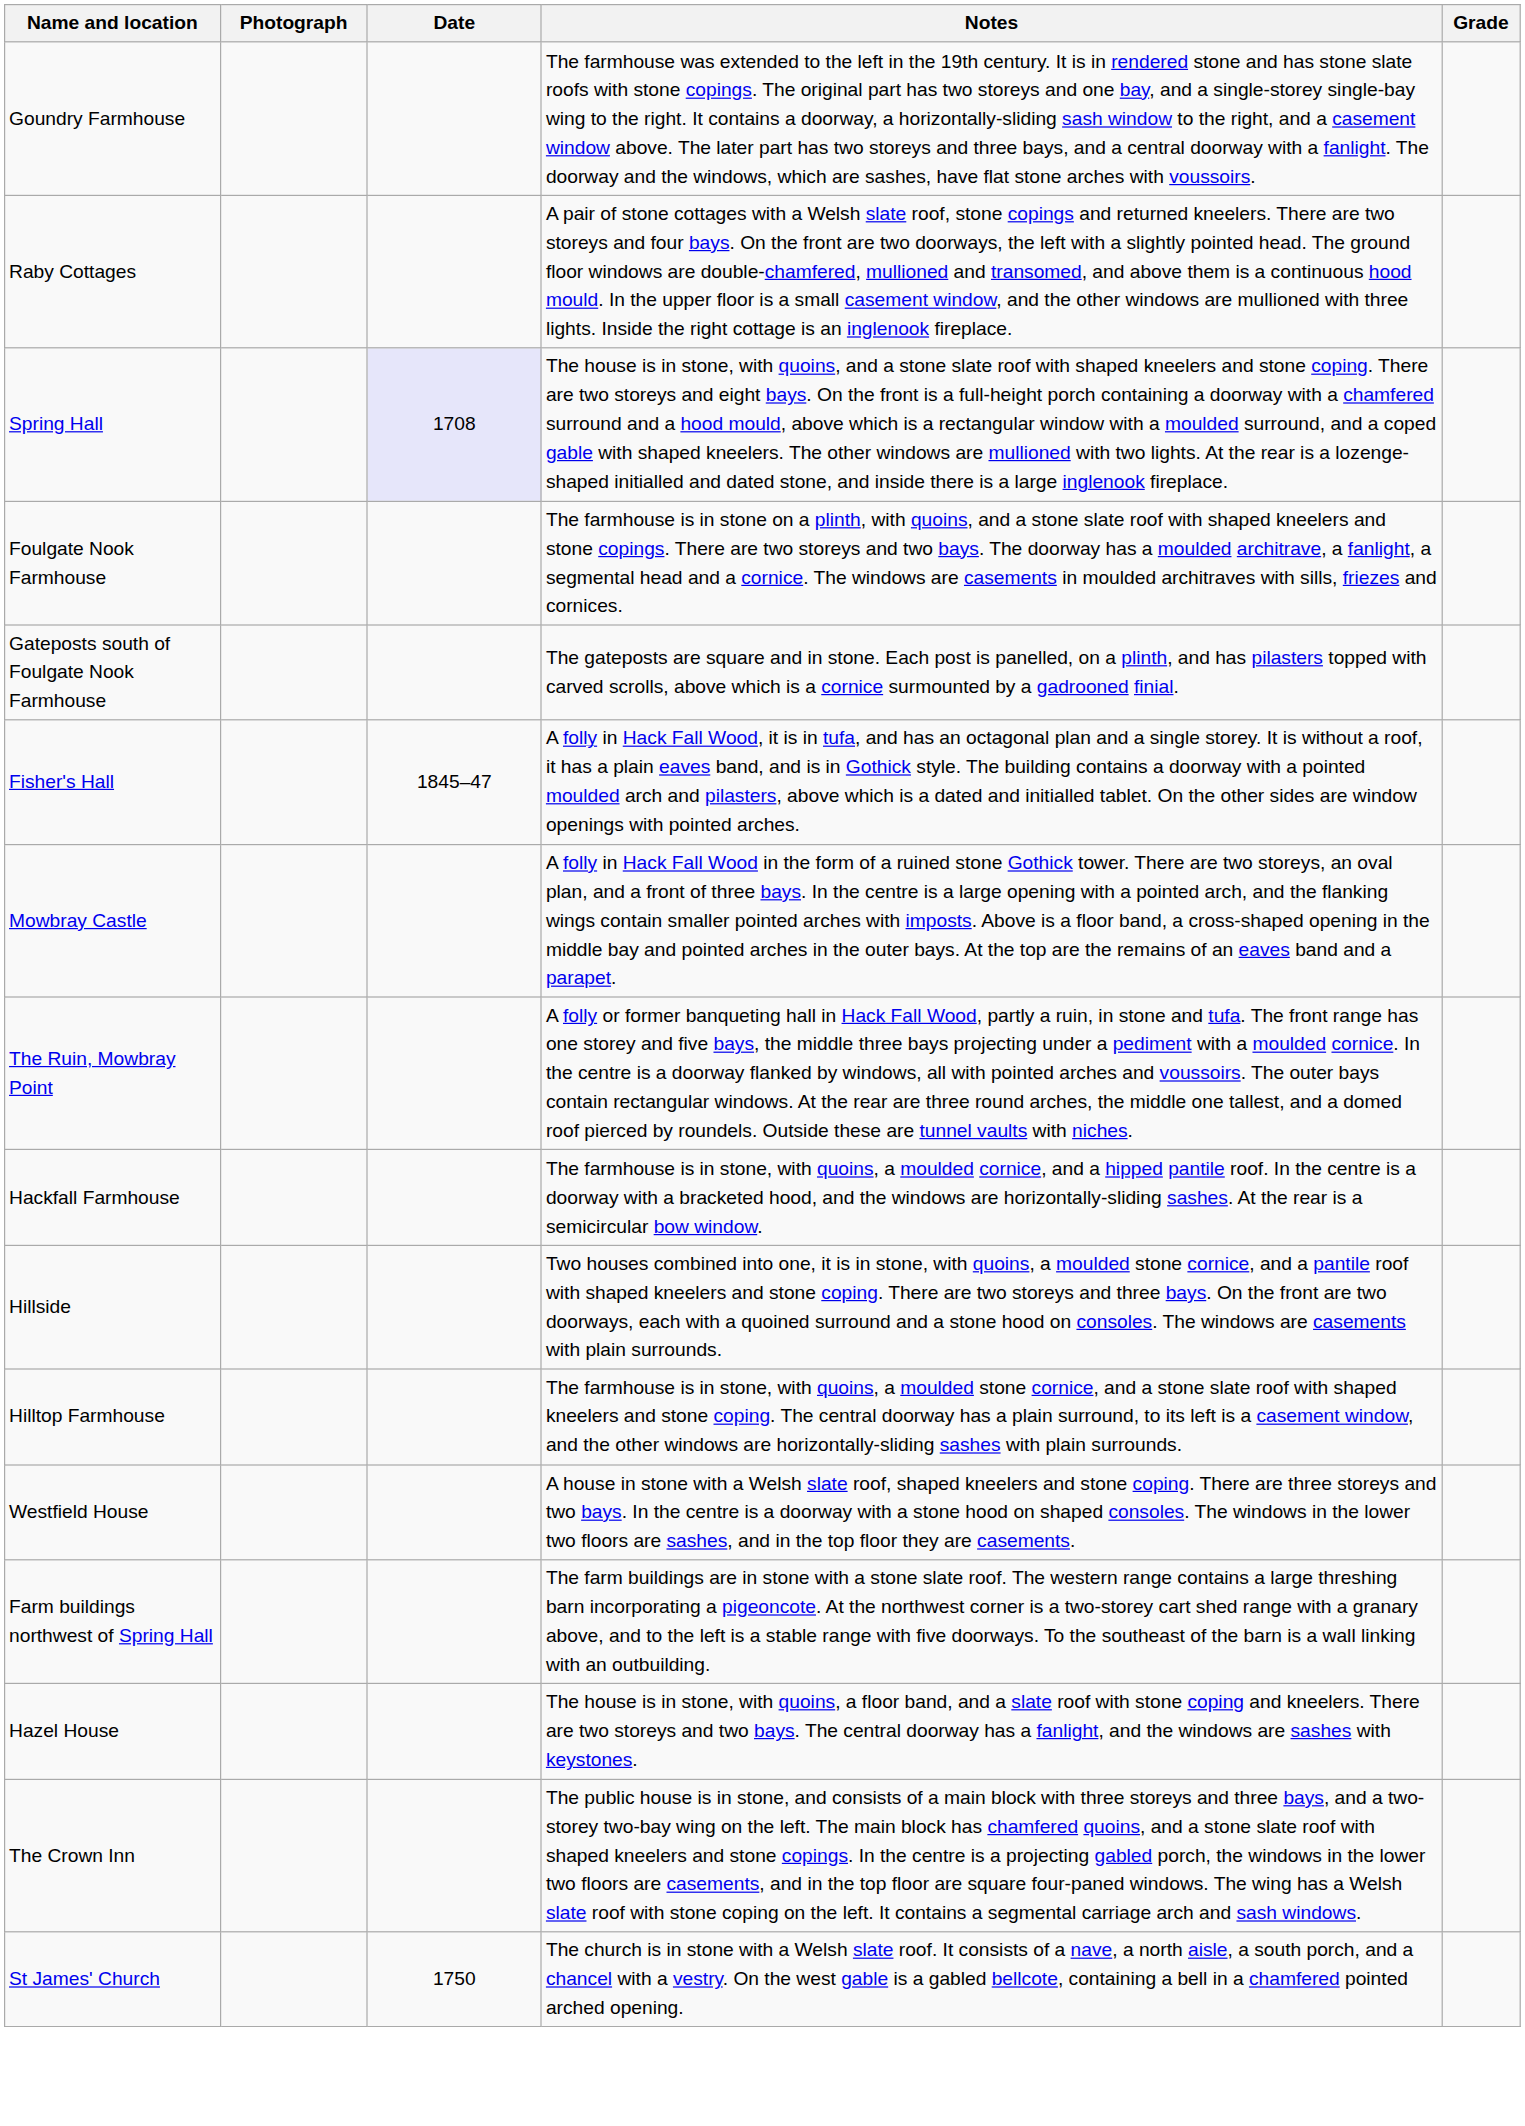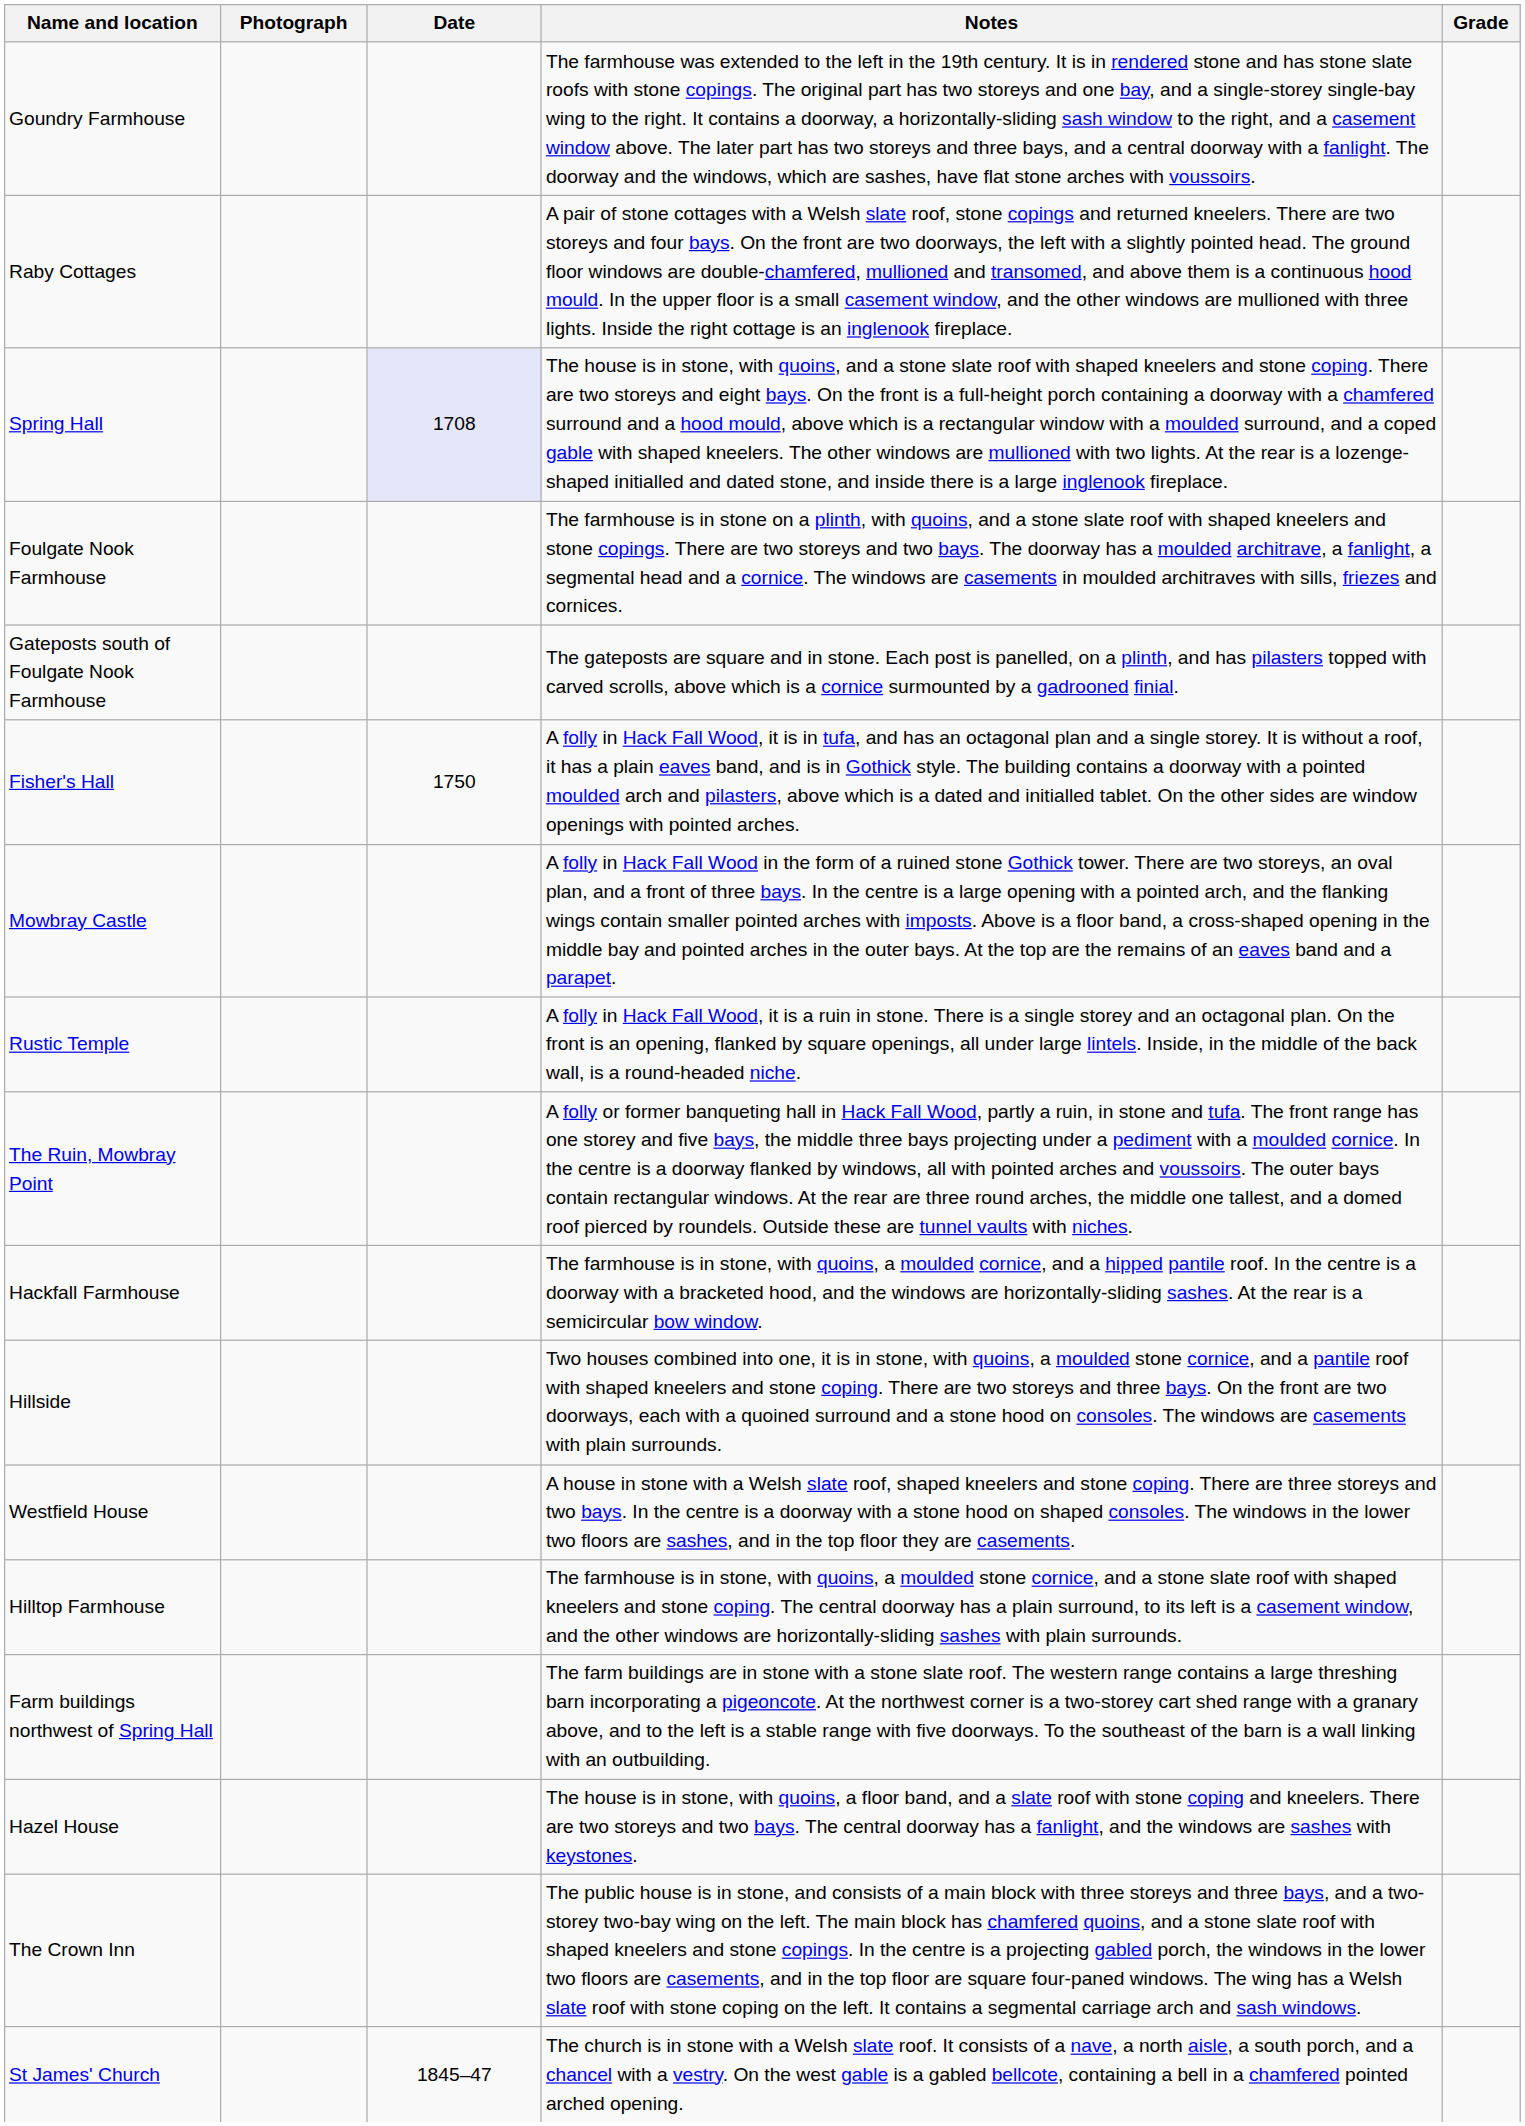 <table class="wikitable sortable plainrowheaders" style="width:100%; border:0px; text-align:left; line-height:150%">
 <tr>
 <th scope="col"  style="width:150px">Name and location</th>
 <th scope="col"  style="width:100px" class="unsortable">Photograph</th>
 <th scope="col"  style="width:120px">Date</th>
 <th scope="col"  style="width:650px" class="unsortable">Notes</th>
 <th scope="col"  style="width:50px">Grade</th>
 </tr>
 <tr>
 <td>Goundry Farmhouse<br><small></small></td>
 <td></td>
 <td align="center"></td>
 <td>The farmhouse was extended to the left in the 19th century.  It is in <a href='#'>rendered</a> stone and has stone slate roofs with stone <a href='#'>copings</a>.  The original part has two storeys and one <a href='#'>bay</a>, and a single-storey single-bay wing to the right.  It contains a doorway, a horizontally-sliding <a href='#'>sash window</a> to the right, and a <a href='#'>casement window</a> above.  The later part has two storeys and three bays, and a central doorway with a <a href='#'>fanlight</a>.  The doorway and the windows, which are sashes, have flat stone arches with <a href='#'>voussoirs</a>.</td>
 <td align="center" ></td>
 </tr>
 <tr>
 <td>Raby Cottages<br><small></small></td>
 <td></td>
 <td align="center"></td>
 <td>A pair of stone cottages with a Welsh <a href='#'>slate</a> roof, stone <a href='#'>copings</a> and returned kneelers.  There are two storeys and four <a href='#'>bays</a>.  On the front are two doorways, the left with a slightly pointed head.  The ground floor windows are double-<a href='#'>chamfered</a>, <a href='#'>mullioned</a> and <a href='#'>transomed</a>, and above them is a continuous <a href='#'>hood mould</a>.  In the upper floor is a small <a href='#'>casement window</a>, and the other windows are mullioned with three lights.  Inside the right cottage is an <a href='#'>inglenook</a> fireplace.</td>
 <td align="center" ></td>
 </tr>
 <tr>
 <td><a href='#'>Spring Hall</a><br><small></small></td>
 <td></td>
 <td align="center" style="background: lavender;">1708</td>
 <td>The house is in stone, with <a href='#'>quoins</a>, and a stone slate roof with shaped kneelers and stone <a href='#'>coping</a>.  There are two storeys and eight <a href='#'>bays</a>.  On the front is a full-height porch containing a doorway with a <a href='#'>chamfered</a> surround and a <a href='#'>hood mould</a>, above which is a rectangular window with a <a href='#'>moulded</a> surround, and a coped <a href='#'>gable</a> with shaped kneelers.  The other windows are <a href='#'>mullioned</a> with two lights.  At the rear is a lozenge-shaped initialled and dated stone, and inside there is a large <a href='#'>inglenook</a> fireplace.</td>
 <td align="center" ></td>
 </tr>
 <tr>
 <td>Foulgate Nook Farmhouse<br><small></small></td>
 <td></td>
 <td align="center"></td>
 <td>The farmhouse is in stone on a <a href='#'>plinth</a>, with <a href='#'>quoins</a>, and a stone slate roof with shaped kneelers and stone <a href='#'>copings</a>.  There are two storeys and two <a href='#'>bays</a>.  The doorway has a <a href='#'>moulded</a> <a href='#'>architrave</a>, a <a href='#'>fanlight</a>, a segmental head and a <a href='#'>cornice</a>.  The windows are <a href='#'>casements</a> in moulded architraves with sills, <a href='#'>friezes</a> and cornices.</td>
 <td align="center" ></td>
 </tr>
 <tr>
 <td>Gateposts south of Foulgate Nook Farmhouse<br><small></small></td>
 <td></td>
 <td align="center"></td>
 <td>The gateposts are square and in stone.  Each post is panelled, on a <a href='#'>plinth</a>, and has <a href='#'>pilasters</a> topped with carved scrolls, above which is a <a href='#'>cornice</a> surmounted by a <a href='#'>gadrooned</a> <a href='#'>finial</a>.</td>
 <td align="center" ></td>
 </tr>
 <tr>
 <td><a href='#'>Fisher's Hall</a><br><small></small></td>
 <td></td>
-<td align="center">1845–47</td>
+<td align="center">1750</td>
 <td>A <a href='#'>folly</a> in <a href='#'>Hack Fall Wood</a>, it is in <a href='#'>tufa</a>, and has an octagonal plan and a single storey.  It is without a roof, it has a plain <a href='#'>eaves</a> band, and is in <a href='#'>Gothick</a> style.  The building contains a doorway with a pointed <a href='#'>moulded</a> arch and <a href='#'>pilasters</a>, above which is a dated and initialled tablet.  On the other sides are window openings with pointed arches.</td>
 <td align="center" ></td>
 </tr>
 <tr>
 <td><a href='#'>Mowbray Castle</a><br><small></small></td>
 <td></td>
 <td align="center"></td>
 <td>A <a href='#'>folly</a> in <a href='#'>Hack Fall Wood</a> in the form of a ruined stone <a href='#'>Gothick</a> tower.  There are two storeys, an oval plan, and a front of three <a href='#'>bays</a>.  In the centre is a large opening with a pointed arch, and the flanking wings contain smaller pointed arches with <a href='#'>imposts</a>.  Above is a floor band, a cross-shaped opening in the middle bay and pointed arches in the outer bays.  At the top are the remains of an <a href='#'>eaves</a> band and a <a href='#'>parapet</a>.</td>
+<td align="center" ></td>
+</tr>
+<tr>
+<td><a href='#'>Rustic Temple</a><br><small></small></td>
+<td></td>
+<td align="center"></td>
+<td>A <a href='#'>folly</a> in <a href='#'>Hack Fall Wood</a>, it is a ruin in stone.  There is a single storey and an octagonal plan.  On the front is an opening, flanked by square openings, all under large <a href='#'>lintels</a>.  Inside, in the middle of the back wall, is a round-headed <a href='#'>niche</a>.</td>
 <td align="center" ></td>
 </tr>
 <tr>
 <td><a href='#'>The Ruin, Mowbray Point</a><br><small></small></td>
 <td></td>
 <td align="center"></td>
 <td>A <a href='#'>folly</a> or former banqueting hall in <a href='#'>Hack Fall Wood</a>, partly a ruin, in stone and <a href='#'>tufa</a>.  The front range has one storey and five <a href='#'>bays</a>, the middle three bays projecting under a <a href='#'>pediment</a> with a <a href='#'>moulded</a> <a href='#'>cornice</a>.  In the centre is a doorway flanked by windows, all with pointed arches and <a href='#'>voussoirs</a>.  The outer bays contain rectangular windows.  At the rear are three round arches, the middle one tallest, and a domed roof pierced by roundels.  Outside these are <a href='#'>tunnel vaults</a> with <a href='#'>niches</a>.</td>
 <td align="center" ></td>
 </tr>
 <tr>
 <td>Hackfall Farmhouse<br><small></small></td>
 <td></td>
 <td align="center"></td>
 <td>The farmhouse is in stone, with <a href='#'>quoins</a>, a <a href='#'>moulded</a> <a href='#'>cornice</a>, and a <a href='#'>hipped</a> <a href='#'>pantile</a> roof.  In the centre is a doorway with a bracketed hood, and the windows are horizontally-sliding <a href='#'>sashes</a>.  At the rear is a semicircular <a href='#'>bow window</a>.</td>
 <td align="center" ></td>
 </tr>
 <tr>
 <td>Hillside<br><small></small></td>
 <td></td>
 <td align="center"></td>
 <td>Two houses combined into one, it is in stone, with <a href='#'>quoins</a>, a <a href='#'>moulded</a> stone <a href='#'>cornice</a>, and a <a href='#'>pantile</a> roof with shaped kneelers and stone <a href='#'>coping</a>.  There are two storeys and three <a href='#'>bays</a>.  On the front are two doorways, each with a quoined surround and a stone hood on <a href='#'>consoles</a>.  The windows are <a href='#'>casements</a> with plain surrounds.</td>
 <td align="center" ></td>
 </tr>
 <tr>
+<td>Westfield House<br><small></small></td>
+<td></td>
+<td align="center"></td>
+<td>A house in stone with a Welsh <a href='#'>slate</a> roof, shaped kneelers and stone <a href='#'>coping</a>.  There are three storeys and two <a href='#'>bays</a>.  In the centre is a doorway with a stone hood on shaped <a href='#'>consoles</a>.  The windows in the lower two floors are <a href='#'>sashes</a>, and in the top floor they are <a href='#'>casements</a>.</td>
+<td align="center" ></td>
+</tr>
+<tr>
 <td>Hilltop Farmhouse<br><small></small></td>
 <td></td>
 <td align="center"></td>
 <td>The farmhouse is in stone, with <a href='#'>quoins</a>, a <a href='#'>moulded</a> stone <a href='#'>cornice</a>, and a stone slate roof with shaped kneelers and stone <a href='#'>coping</a>.  The central doorway has a plain surround, to its left is a <a href='#'>casement window</a>, and the other windows are horizontally-sliding <a href='#'>sashes</a> with plain surrounds.</td>
-<td align="center" ></td>
-</tr>
-<tr>
-<td>Westfield House<br><small></small></td>
-<td></td>
-<td align="center"></td>
-<td>A house in stone with a Welsh <a href='#'>slate</a> roof, shaped kneelers and stone <a href='#'>coping</a>.  There are three storeys and two <a href='#'>bays</a>.  In the centre is a doorway with a stone hood on shaped <a href='#'>consoles</a>.  The windows in the lower two floors are <a href='#'>sashes</a>, and in the top floor they are <a href='#'>casements</a>.</td>
 <td align="center" ></td>
 </tr>
 <tr>
 <td>Farm buildings northwest of <a href='#'>Spring Hall</a><br><small></small></td>
 <td></td>
 <td align="center"></td>
 <td>The farm buildings are in stone with a stone slate roof.  The western range contains a large threshing barn incorporating a <a href='#'>pigeoncote</a>.  At the northwest corner is a two-storey cart shed range with a granary above, and to the left is a stable range with five doorways.  To the southeast of the barn is a wall linking with an outbuilding.</td>
 <td align="center" ></td>
 </tr>
 <tr>
 <td>Hazel House<br><small></small></td>
 <td></td>
 <td align="center"></td>
 <td>The house is in stone, with <a href='#'>quoins</a>, a floor band, and a <a href='#'>slate</a> roof with stone <a href='#'>coping</a> and kneelers.  There are two storeys and two <a href='#'>bays</a>.  The central doorway has a <a href='#'>fanlight</a>, and the windows are <a href='#'>sashes</a> with <a href='#'>keystones</a>.</td>
 <td align="center" ></td>
 </tr>
 <tr>
 <td>The Crown Inn<br><small></small></td>
 <td></td>
 <td align="center"></td>
 <td>The public house is in stone, and consists of a main block with three storeys and three <a href='#'>bays</a>, and a two-storey two-bay wing on the left.  The main block has <a href='#'>chamfered</a> <a href='#'>quoins</a>, and a stone slate roof with shaped kneelers and stone <a href='#'>copings</a>.  In the centre is a projecting <a href='#'>gabled</a> porch, the windows in the lower two floors are <a href='#'>casements</a>, and in the top floor are square four-paned windows.  The wing has a Welsh <a href='#'>slate</a> roof with stone coping on the left.  It contains a segmental carriage arch and <a href='#'>sash windows</a>.</td>
 <td align="center" ></td>
 </tr>
 <tr>
 <td><a href='#'>St James' Church</a><br><small></small></td>
 <td></td>
-<td align="center">1750</td>
+<td align="center">1845–47</td>
 <td>The church is in stone with a Welsh <a href='#'>slate</a> roof.  It consists of a <a href='#'>nave</a>, a north <a href='#'>aisle</a>, a south porch, and a <a href='#'>chancel</a> with a <a href='#'>vestry</a>.  On the west <a href='#'>gable</a> is a gabled <a href='#'>bellcote</a>, containing a bell in a <a href='#'>chamfered</a> pointed arched opening.</td>
 <td align="center" ></td>
 </tr>
 <tr>
 </tr>
 </table>
